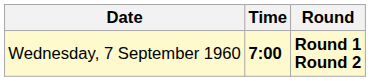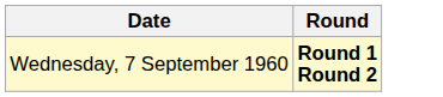 <table class="wikitable">
 <tr>
 <th>Date</th>
-<th>Time</th>
 <th>Round</th>
 </tr>
 <tr style=background:lemonchiffon>
 <td>Wednesday, 7 September 1960</td>
-<td><strong>7:00</strong></td>
 <td><strong>Round 1</strong><br><strong>Round 2</strong></td>
 </tr>
 </table>
